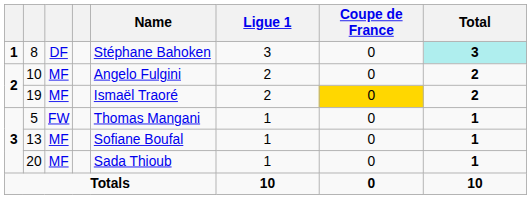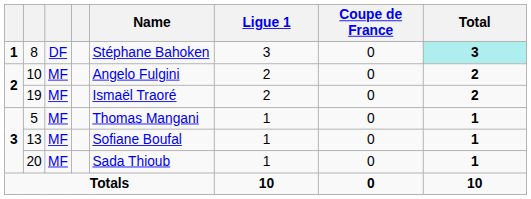 <table class="wikitable" style="text-align:center">
 <tr>
 <th width=15></th>
 <th width=15></th>
 <th width=15></th>
 <th width=15></th>
 <th width=145>Name</th>
 <th width=120><a href='#'>Ligue 1</a></th>
 <th width=120><a href='#'>Coupe de France</a></th>
 <th width=120>Total</th>
 </tr>
 <tr>
 <td><strong>1</strong></td>
 <td>8</td>
 <td><a href='#'>DF</a></td>
 <td></td>
 <td align=left><a href='#'>Stéphane Bahoken</a></td>
 <td>3</td>
 <td>0</td>
 <td style="background: paleturquoise;"><strong>3</strong></td>
 </tr>
 <tr>
 <td rowspan=2><strong>2</strong></td>
 <td>10</td>
 <td><a href='#'>MF</a></td>
 <td></td>
 <td align=left><a href='#'>Angelo Fulgini</a></td>
 <td>2</td>
 <td>0</td>
 <td><strong>2</strong></td>
 </tr>
 <tr>
 <td>19</td>
 <td><a href='#'>MF</a></td>
 <td></td>
 <td align=left><a href='#'>Ismaël Traoré</a></td>
 <td>2</td>
-<td style="background: gold;">0</td>
+<td>0</td>
 <td><strong>2</strong></td>
 </tr>
 <tr>
 <td rowspan=3><strong>3</strong></td>
 <td>5</td>
-<td><a href='#'>FW</a></td>
+<td><a href='#'>MF</a></td>
 <td></td>
 <td align=left><a href='#'>Thomas Mangani</a></td>
 <td>1</td>
 <td>0</td>
 <td><strong>1</strong></td>
 </tr>
 <tr>
 <td>13</td>
 <td><a href='#'>MF</a></td>
 <td></td>
 <td align=left><a href='#'>Sofiane Boufal</a></td>
 <td>1</td>
 <td>0</td>
 <td><strong>1</strong></td>
 </tr>
 <tr>
 <td>20</td>
 <td><a href='#'>MF</a></td>
 <td></td>
 <td align=left><a href='#'>Sada Thioub</a></td>
 <td>1</td>
 <td>0</td>
 <td><strong>1</strong></td>
 </tr>
 <tr>
 <td colspan=5><strong>Totals</strong></td>
 <td><strong>10</strong></td>
 <td><strong>0</strong></td>
 <td><strong>10</strong></td>
 </tr>
 </table>
